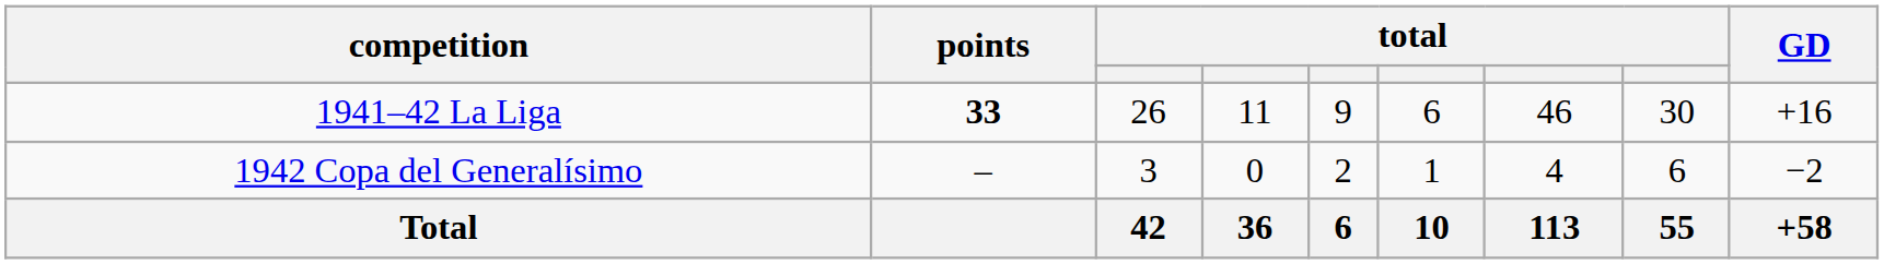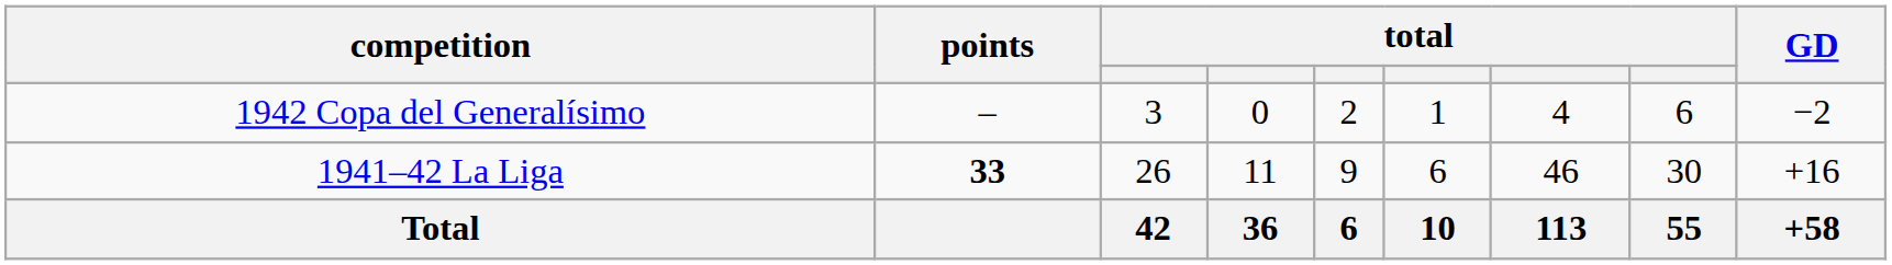 <table class="wikitable" style="font-size:90%;width:60%;float:left;text-align:center;">
 <tr>
 <th rowspan="2">competition</th>
 <th rowspan="2">points</th>
 <th colspan="6">total</th>
 <th rowspan="2"><a href='#'>GD</a></th>
 </tr>
 <tr>
 <th></th>
 <th></th>
 <th></th>
 <th></th>
 <th></th>
 <th></th>
 </tr>
 <tr>
+<td><a href='#'>1942 Copa del Generalísimo</a></td>
+<td>–</td>
+<td>3</td>
+<td>0</td>
+<td>2</td>
+<td>1</td>
+<td>4</td>
+<td>6</td>
+<td>−2</td>
+</tr>
+<tr>
 <td><a href='#'>1941–42 La Liga</a></td>
 <td><strong>33</strong></td>
 <td>26</td>
 <td>11</td>
 <td>9</td>
 <td>6</td>
 <td>46</td>
 <td>30</td>
 <td>+16</td>
-</tr>
-<tr>
-<td><a href='#'>1942 Copa del Generalísimo</a></td>
-<td>–</td>
-<td>3</td>
-<td>0</td>
-<td>2</td>
-<td>1</td>
-<td>4</td>
-<td>6</td>
-<td>−2</td>
 </tr>
 <tr>
 <th>Total</th>
 <th></th>
 <th>42</th>
 <th>36</th>
 <th>6</th>
 <th>10</th>
 <th>113</th>
 <th>55</th>
 <th>+58</th>
 </tr>
 </table>
